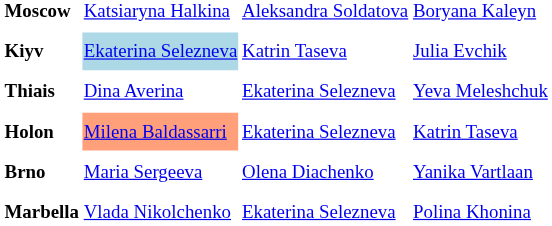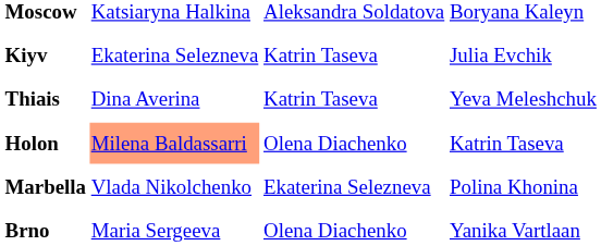 <table>
 <tr>
 <th scope=row style="text-align:left">Moscow</th>
 <td style="height:30px;"> <a href='#'>Katsiaryna Halkina</a></td>
 <td style="height:30px;"> <a href='#'>Aleksandra Soldatova</a></td>
 <td style="height:30px;"> <a href='#'>Boryana Kaleyn</a></td>
 </tr>
 <tr>
 <th scope=row style="text-align:left">Kiyv</th>
-<td style="background: lightblue; height:30px;"> <a href='#'>Ekaterina Selezneva</a></td>
+<td style="height:30px;"> <a href='#'>Ekaterina Selezneva</a></td>
 <td style="height:30px;"> <a href='#'>Katrin Taseva</a></td>
 <td style="height:30px;"> <a href='#'>Julia Evchik</a></td>
 </tr>
 <tr>
 <th scope=row style="text-align:left">Thiais</th>
 <td style="height:30px;"> <a href='#'>Dina Averina</a></td>
-<td style="height:30px;"> <a href='#'>Ekaterina Selezneva</a></td>
+<td style="height:30px;"> <a href='#'>Katrin Taseva</a></td>
 <td style="height:30px;"> <a href='#'>Yeva Meleshchuk</a></td>
 </tr>
 <tr>
 <th scope=row style="text-align:left">Holon</th>
 <td style="background: lightsalmon; height:30px;"> <a href='#'>Milena Baldassarri</a></td>
+<td style="height:30px;"> <a href='#'>Olena Diachenko</a></td>
+<td style="height:30px;"> <a href='#'>Katrin Taseva</a></td>
+</tr>
+<tr>
+<th scope=row style="text-align:left">Marbella</th>
+<td style="height:30px;"> <a href='#'>Vlada Nikolchenko</a></td>
 <td style="height:30px;"> <a href='#'>Ekaterina Selezneva</a></td>
-<td style="height:30px;"> <a href='#'>Katrin Taseva</a></td>
+<td style="height:30px;"> <a href='#'>Polina Khonina</a></td>
 </tr>
 <tr>
 <th scope=row style="text-align:left">Brno</th>
 <td style="height:30px;"> <a href='#'>Maria Sergeeva</a></td>
 <td style="height:30px;"> <a href='#'>Olena Diachenko</a></td>
 <td style="height:30px;"> <a href='#'>Yanika Vartlaan</a></td>
 </tr>
 <tr>
-<th scope=row style="text-align:left">Marbella</th>
-<td style="height:30px;"> <a href='#'>Vlada Nikolchenko</a></td>
-<td style="height:30px;"> <a href='#'>Ekaterina Selezneva</a></td>
-<td style="height:30px;"> <a href='#'>Polina Khonina</a></td>
-</tr>
-<tr>
 </tr>
 </table>
